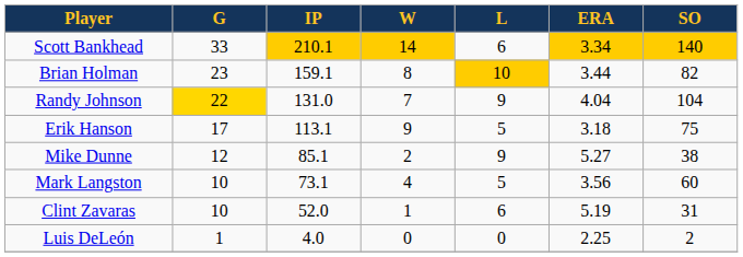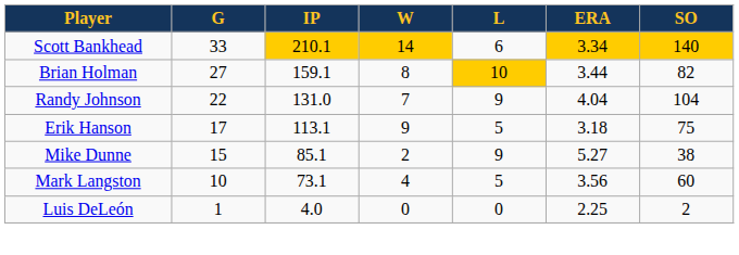 <table class="wikitable sortable">
 <tr>
 <th style="background:#14345B;color:#ffc322;" width="16%">Player</th>
 <th style="background:#14345B;color:#ffc322;" width="9%">G</th>
 <th style="background:#14345B;color:#ffc322;" width="9%">IP</th>
 <th style="background:#14345B;color:#ffc322;" width="9%">W</th>
 <th style="background:#14345B;color:#ffc322;" width="9%">L</th>
 <th style="background:#14345B;color:#ffc322;" width="9%">ERA</th>
 <th style="background:#14345B;color:#ffc322;" width="9%">SO</th>
 </tr>
 <tr align="center">
 <td><a href='#'>Scott Bankhead</a></td>
 <td>33</td>
 <td bgcolor="FFCC00">210.1</td>
 <td bgcolor="FFCC00">14</td>
 <td>6</td>
 <td bgcolor="FFCC00">3.34</td>
 <td bgcolor="FFCC00">140</td>
 </tr>
 <tr align=center>
 <td><a href='#'>Brian Holman</a></td>
-<td>23</td>
+<td>27</td>
 <td>159.1</td>
 <td>8</td>
 <td bgcolor="FFCC00">10</td>
 <td>3.44</td>
 <td>82</td>
 </tr>
 <tr align=center>
 <td><a href='#'>Randy Johnson</a></td>
-<td style="background: gold;">22</td>
+<td>22</td>
 <td>131.0</td>
 <td>7</td>
 <td>9</td>
 <td>4.04</td>
 <td>104</td>
 </tr>
 <tr align=center>
 <td><a href='#'>Erik Hanson</a></td>
 <td>17</td>
 <td>113.1</td>
 <td>9</td>
 <td>5</td>
 <td>3.18</td>
 <td>75</td>
 </tr>
 <tr align=center>
 <td><a href='#'>Mike Dunne</a></td>
-<td>12</td>
+<td>15</td>
 <td>85.1</td>
 <td>2</td>
 <td>9</td>
 <td>5.27</td>
 <td>38</td>
 </tr>
 <tr align=center>
 <td><a href='#'>Mark Langston</a></td>
 <td>10</td>
 <td>73.1</td>
 <td>4</td>
 <td>5</td>
 <td>3.56</td>
 <td>60</td>
 </tr>
 <tr align=center>
-<td><a href='#'>Clint Zavaras</a></td>
-<td>10</td>
-<td>52.0</td>
-<td>1</td>
-<td>6</td>
-<td>5.19</td>
-<td>31</td>
-</tr>
-<tr align=center>
 <td><a href='#'>Luis DeLeón</a></td>
 <td>1</td>
 <td>4.0</td>
 <td>0</td>
 <td>0</td>
 <td>2.25</td>
 <td>2</td>
 </tr>
 <tr align="center">
 </tr>
 </table>
